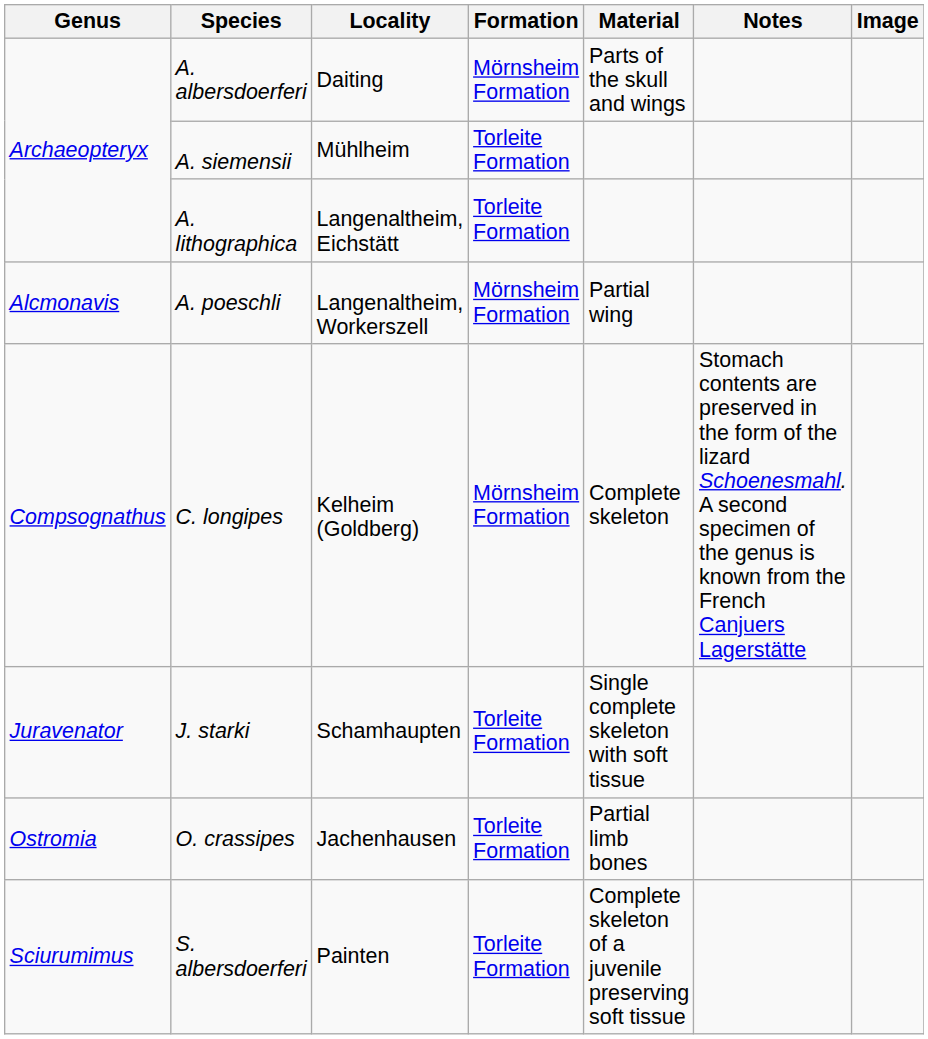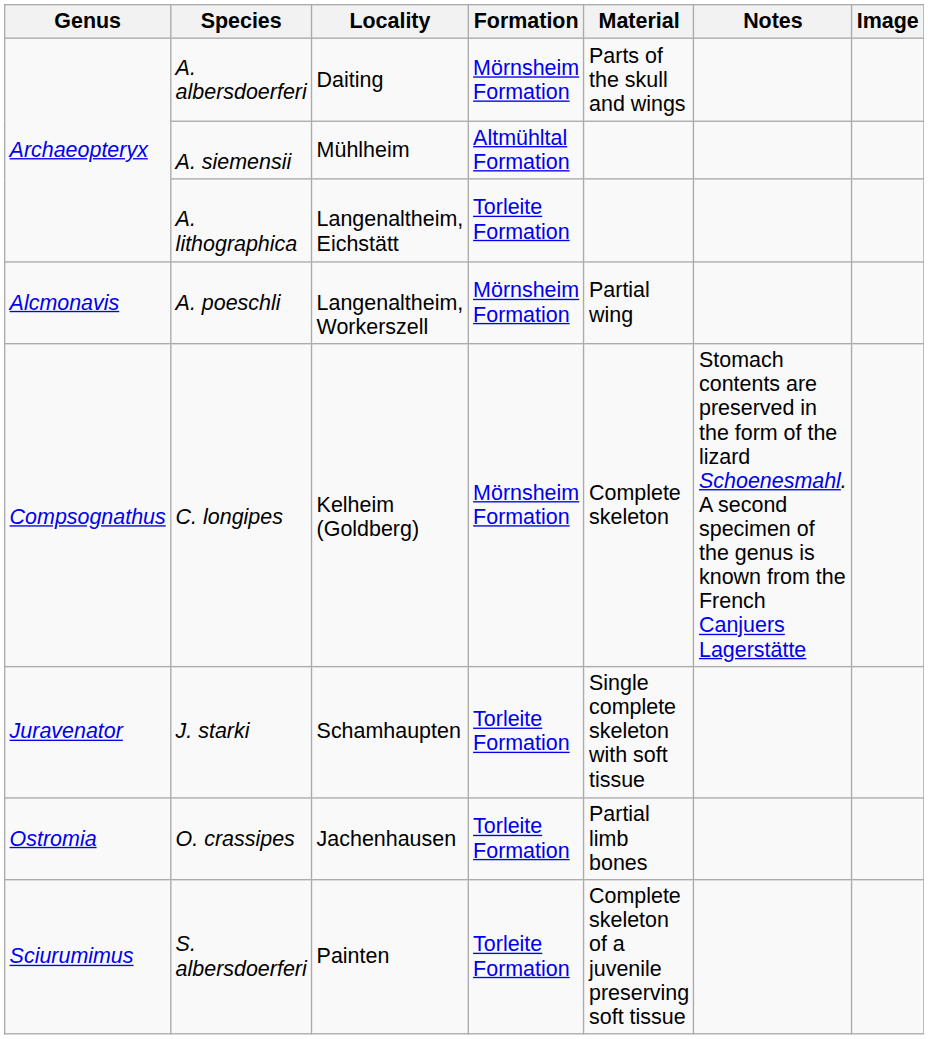 <table class="wikitable" align="center"  width="100%">
 <tr>
 <th>Genus</th>
 <th>Species</th>
 <th>Locality</th>
 <th>Formation</th>
 <th>Material</th>
 <th>Notes</th>
 <th>Image</th>
 </tr>
 <tr>
 <td rowspan="3"><em><a href='#'>Archaeopteryx</a></em></td>
 <td><em>A. albersdoerferi</em></td>
 <td>Daiting</td>
 <td><a href='#'>Mörnsheim Formation</a></td>
 <td>Parts of the skull and wings</td>
 <td></td>
 <td></td>
 </tr>
 <tr>
 <td><br><em>A. siemensii</em></td>
 <td>Mühlheim</td>
-<td><a href='#'>Torleite Formation</a></td>
+<td><a href='#'>Altmühltal Formation</a></td>
 <td></td>
 <td></td>
 <td></td>
 </tr>
 <tr>
 <td><br><em>A. lithographica</em></td>
 <td><br>Langenaltheim, Eichstätt</td>
 <td><a href='#'>Torleite Formation</a></td>
 <td></td>
 <td></td>
 <td></td>
 </tr>
 <tr>
 <td><em><a href='#'>Alcmonavis</a></em></td>
 <td><em>A. poeschli</em></td>
 <td><br>Langenaltheim, Workerszell</td>
 <td><a href='#'>Mörnsheim Formation</a></td>
 <td>Partial wing</td>
 <td></td>
 <td></td>
 </tr>
 <tr>
 <td><br><em><a href='#'>Compsognathus</a></em></td>
 <td><br><em>C. longipes</em></td>
 <td><br>Kelheim (Goldberg)</td>
 <td><a href='#'>Mörnsheim Formation</a></td>
 <td>Complete skeleton</td>
 <td>Stomach contents are preserved in the form of the lizard <em><a href='#'>Schoenesmahl</a>.</em><br>A second specimen of the genus is known from the French <a href='#'>Canjuers Lagerstätte</a></td>
 <td></td>
 </tr>
 <tr>
 <td><em><a href='#'>Juravenator</a></em></td>
 <td><em>J. starki</em></td>
 <td>Schamhaupten</td>
 <td><a href='#'>Torleite Formation</a></td>
 <td>Single complete skeleton with soft tissue</td>
 <td></td>
 <td></td>
 </tr>
 <tr>
 <td><em><a href='#'>Ostromia</a></em></td>
 <td><em>O. crassipes</em></td>
 <td>Jachenhausen</td>
 <td><a href='#'>Torleite Formation</a></td>
 <td>Partial limb bones</td>
 <td></td>
 <td></td>
 </tr>
 <tr>
 <td><em><a href='#'>Sciurumimus</a></em></td>
 <td><em>S. albersdoerferi</em></td>
 <td>Painten</td>
 <td><a href='#'>Torleite Formation</a></td>
 <td>Complete skeleton of a juvenile preserving soft tissue</td>
 <td></td>
 <td></td>
 </tr>
 </table>
